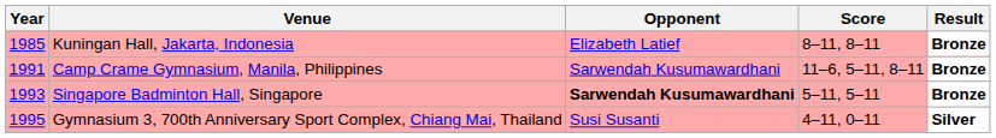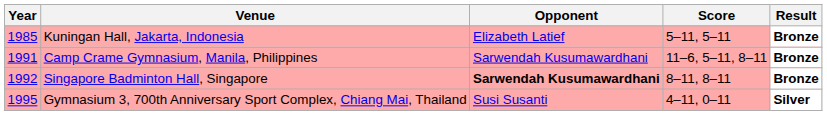 <table class="sortable wikitable" style="font-size: 90%;">
 <tr>
 <th>Year</th>
 <th>Venue</th>
 <th>Opponent</th>
 <th>Score</th>
 <th>Result</th>
 </tr>
 <tr style="background:#FFAAAA">
 <td align="center"><a href='#'>1985</a></td>
 <td align="left">Kuningan Hall, <a href='#'>Jakarta, Indonesia</a></td>
 <td align="left"> <a href='#'>Elizabeth Latief</a></td>
-<td align="left">8–11, 8–11</td>
+<td align="left">5–11, 5–11</td>
 <td style="text-align:left; background:white"> <strong>Bronze</strong></td>
 </tr>
 <tr style="background:#FFAAAA">
 <td align="center"><a href='#'>1991</a></td>
 <td align="left"><a href='#'>Camp Crame Gymnasium</a>, <a href='#'>Manila</a>, Philippines</td>
 <td align="left"> <a href='#'>Sarwendah Kusumawardhani</a></td>
 <td align="left">11–6, 5–11, 8–11</td>
 <td style="text-align:left; background:white"> <strong>Bronze</strong></td>
 </tr>
 <tr style="background:#FFAAAA">
-<td align="center"><a href='#'>1993</a></td>
+<td align="center"><a href='#'>1992</a></td>
 <td align="left"><a href='#'>Singapore Badminton Hall</a>, Singapore</td>
 <td align="left"><strong> Sarwendah Kusumawardhani</strong></td>
-<td align="left">5–11, 5–11</td>
+<td align="left">8–11, 8–11</td>
 <td style="text-align:left; background:white"> <strong>Bronze</strong></td>
 </tr>
 <tr style="background:#FFAAAA">
 <td align="center"><a href='#'>1995</a></td>
 <td align="left">Gymnasium 3, 700th Anniversary Sport Complex, <a href='#'>Chiang Mai</a>, Thailand</td>
 <td align="left"> <a href='#'>Susi Susanti</a></td>
 <td align="left">4–11, 0–11</td>
 <td style="text-align:left; background:white"> <strong>Silver</strong></td>
 </tr>
 </table>
